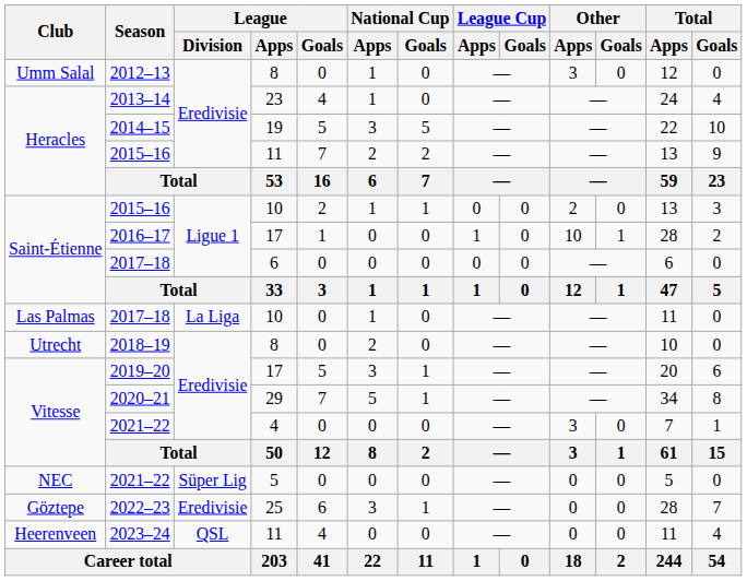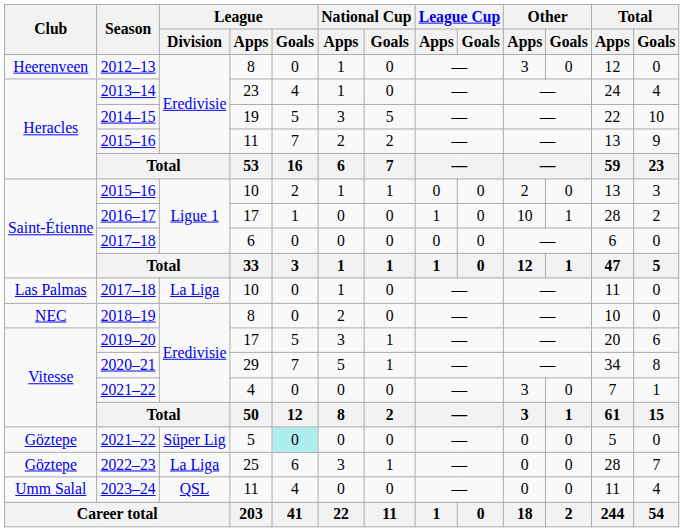 <table class="wikitable" style="text-align:center">
 <tr>
 <th rowspan="2">Club</th>
 <th rowspan="2">Season</th>
 <th colspan="3">League</th>
 <th colspan="2">National Cup</th>
 <th colspan="2"><a href='#'>League Cup</a></th>
 <th colspan="2">Other</th>
 <th colspan="2">Total</th>
 </tr>
 <tr>
 <th>Division</th>
 <th>Apps</th>
 <th>Goals</th>
 <th>Apps</th>
 <th>Goals</th>
 <th>Apps</th>
 <th>Goals</th>
 <th>Apps</th>
 <th>Goals</th>
 <th>Apps</th>
 <th>Goals</th>
 </tr>
 <tr>
-<td><a href='#'>Umm Salal</a></td>
+<td><a href='#'>Heerenveen</a></td>
 <td><a href='#'>2012–13</a></td>
 <td rowspan="4"><a href='#'>Eredivisie</a></td>
 <td>8</td>
 <td>0</td>
 <td>1</td>
 <td>0</td>
 <td colspan="2">—</td>
 <td>3</td>
 <td>0</td>
 <td>12</td>
 <td>0</td>
 </tr>
 <tr>
 <td rowspan="4"><a href='#'>Heracles</a></td>
 <td><a href='#'>2013–14</a></td>
 <td>23</td>
 <td>4</td>
 <td>1</td>
 <td>0</td>
 <td colspan="2">—</td>
 <td colspan="2">—</td>
 <td>24</td>
 <td>4</td>
 </tr>
 <tr>
 <td><a href='#'>2014–15</a></td>
 <td>19</td>
 <td>5</td>
 <td>3</td>
 <td>5</td>
 <td colspan="2">—</td>
 <td colspan="2">—</td>
 <td>22</td>
 <td>10</td>
 </tr>
 <tr>
 <td><a href='#'>2015–16</a></td>
 <td>11</td>
 <td>7</td>
 <td>2</td>
 <td>2</td>
 <td colspan="2">—</td>
 <td colspan="2">—</td>
 <td>13</td>
 <td>9</td>
 </tr>
 <tr>
 <th colspan="2">Total</th>
 <th>53</th>
 <th>16</th>
 <th>6</th>
 <th>7</th>
 <th colspan="2">—</th>
 <th colspan="2">—</th>
 <th>59</th>
 <th>23</th>
 </tr>
 <tr>
 <td rowspan="4"><a href='#'>Saint-Étienne</a></td>
 <td><a href='#'>2015–16</a></td>
 <td rowspan="3"><a href='#'>Ligue 1</a></td>
 <td>10</td>
 <td>2</td>
 <td>1</td>
 <td>1</td>
 <td>0</td>
 <td>0</td>
 <td>2</td>
 <td>0</td>
 <td>13</td>
 <td>3</td>
 </tr>
 <tr>
 <td><a href='#'>2016–17</a></td>
 <td>17</td>
 <td>1</td>
 <td>0</td>
 <td>0</td>
 <td>1</td>
 <td>0</td>
 <td>10</td>
 <td>1</td>
 <td>28</td>
 <td>2</td>
 </tr>
 <tr>
 <td><a href='#'>2017–18</a></td>
 <td>6</td>
 <td>0</td>
 <td>0</td>
 <td>0</td>
 <td>0</td>
 <td>0</td>
 <td colspan="2">—</td>
 <td>6</td>
 <td>0</td>
 </tr>
 <tr>
 <th colspan="2">Total</th>
 <th>33</th>
 <th>3</th>
 <th>1</th>
 <th>1</th>
 <th>1</th>
 <th>0</th>
 <th>12</th>
 <th>1</th>
 <th>47</th>
 <th>5</th>
 </tr>
 <tr>
 <td><a href='#'>Las Palmas</a></td>
 <td><a href='#'>2017–18</a></td>
 <td><a href='#'>La Liga</a></td>
 <td>10</td>
 <td>0</td>
 <td>1</td>
 <td>0</td>
 <td colspan="2">—</td>
 <td colspan="2">—</td>
 <td>11</td>
 <td>0</td>
 </tr>
 <tr>
-<td><a href='#'>Utrecht</a></td>
+<td><a href='#'>NEC</a></td>
 <td><a href='#'>2018–19</a></td>
 <td rowspan="4"><a href='#'>Eredivisie</a></td>
 <td>8</td>
 <td>0</td>
 <td>2</td>
 <td>0</td>
 <td colspan="2">—</td>
 <td colspan="2">—</td>
 <td>10</td>
 <td>0</td>
 </tr>
 <tr>
 <td rowspan="4"><a href='#'>Vitesse</a></td>
 <td><a href='#'>2019–20</a></td>
 <td>17</td>
 <td>5</td>
 <td>3</td>
 <td>1</td>
 <td colspan="2">—</td>
 <td colspan="2">—</td>
 <td>20</td>
 <td>6</td>
 </tr>
 <tr>
 <td><a href='#'>2020–21</a></td>
 <td>29</td>
 <td>7</td>
 <td>5</td>
 <td>1</td>
 <td colspan="2">—</td>
 <td colspan="2">—</td>
 <td>34</td>
 <td>8</td>
 </tr>
 <tr>
 <td><a href='#'>2021–22</a></td>
 <td>4</td>
 <td>0</td>
 <td>0</td>
 <td>0</td>
 <td colspan="2">—</td>
 <td>3</td>
 <td>0</td>
 <td>7</td>
 <td>1</td>
 </tr>
 <tr>
 <th colspan="2">Total</th>
 <th>50</th>
 <th>12</th>
 <th>8</th>
 <th>2</th>
 <th colspan="2">—</th>
 <th>3</th>
 <th>1</th>
 <th>61</th>
 <th>15</th>
 </tr>
 <tr>
-<td><a href='#'>NEC</a></td>
+<td><a href='#'>Göztepe</a></td>
 <td><a href='#'>2021–22</a></td>
 <td><a href='#'>Süper Lig</a></td>
 <td>5</td>
-<td>0</td>
+<td style="background: paleturquoise;">0</td>
 <td>0</td>
 <td>0</td>
 <td colspan="2">—</td>
 <td>0</td>
 <td>0</td>
 <td>5</td>
 <td>0</td>
 </tr>
 <tr>
 <td><a href='#'>Göztepe</a></td>
 <td><a href='#'>2022–23</a></td>
-<td><a href='#'>Eredivisie</a></td>
+<td><a href='#'>La Liga</a></td>
 <td>25</td>
 <td>6</td>
 <td>3</td>
 <td>1</td>
 <td colspan="2">—</td>
 <td>0</td>
 <td>0</td>
 <td>28</td>
 <td>7</td>
 </tr>
 <tr>
-<td><a href='#'>Heerenveen</a></td>
+<td><a href='#'>Umm Salal</a></td>
 <td><a href='#'>2023–24</a></td>
 <td><a href='#'>QSL</a></td>
 <td>11</td>
 <td>4</td>
 <td>0</td>
 <td>0</td>
 <td colspan="2">—</td>
 <td>0</td>
 <td>0</td>
 <td>11</td>
 <td>4</td>
 </tr>
 <tr>
 <th colspan="3">Career total</th>
 <th>203</th>
 <th>41</th>
 <th>22</th>
 <th>11</th>
 <th>1</th>
 <th>0</th>
 <th>18</th>
 <th>2</th>
 <th>244</th>
 <th>54</th>
 </tr>
 </table>
